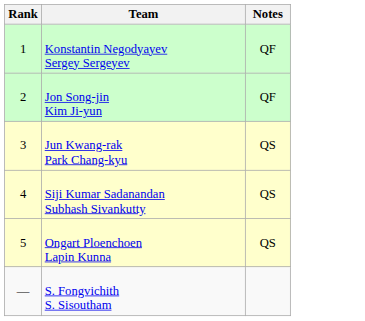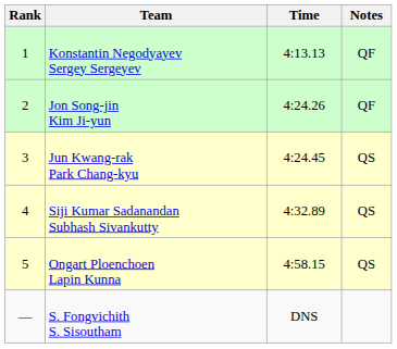 <table class=wikitable style="text-align:center">
 <tr>
 <th width=40>Rank</th>
 <th width=250>Team</th>
+<th width=80>Time</th>
 <th width=50>Notes</th>
 </tr>
 <tr bgcolor="ccffcc">
 <td>1</td>
 <td align=left><br><a href='#'>Konstantin Negodyayev</a><br><a href='#'>Sergey Sergeyev</a></td>
+<td>4:13.13</td>
 <td>QF</td>
 </tr>
 <tr bgcolor="ccffcc">
 <td>2</td>
 <td align=left><br><a href='#'>Jon Song-jin</a><br><a href='#'>Kim Ji-yun</a></td>
+<td>4:24.26</td>
 <td>QF</td>
 </tr>
 <tr bgcolor="#ffffcc">
 <td>3</td>
 <td align=left><br><a href='#'>Jun Kwang-rak</a><br><a href='#'>Park Chang-kyu</a></td>
+<td>4:24.45</td>
 <td>QS</td>
 </tr>
 <tr bgcolor="#ffffcc">
 <td>4</td>
 <td align=left><br><a href='#'>Siji Kumar Sadanandan</a><br><a href='#'>Subhash Sivankutty</a></td>
+<td>4:32.89</td>
 <td>QS</td>
 </tr>
 <tr bgcolor="#ffffcc">
 <td>5</td>
 <td align=left><br><a href='#'>Ongart Ploenchoen</a><br><a href='#'>Lapin Kunna</a></td>
+<td>4:58.15</td>
 <td>QS</td>
 </tr>
 <tr>
 <td>—</td>
 <td align=left><br><a href='#'>S. Fongvichith</a><br><a href='#'>S. Sisoutham</a></td>
+<td>DNS</td>
 <td></td>
 </tr>
 </table>
